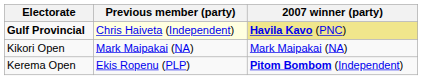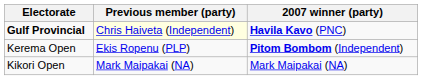 <table class="wikitable" style="text-align: left;" width="600">
 <tr>
 <th>Electorate</th>
 <th>Previous member (party)</th>
 <th>2007 winner (party)</th>
 </tr>
 <tr>
 <td><strong>Gulf Provincial</strong></td>
 <td style="background: lightyellow;"><a href='#'>Chris Haiveta</a> (<a href='#'>Independent</a>)</td>
-<td style="background: khaki;"><strong><a href='#'>Havila Kavo</a></strong> (<a href='#'>PNC</a>) </td>
+<td><strong><a href='#'>Havila Kavo</a></strong> (<a href='#'>PNC</a>) </td>
+</tr>
+<tr>
+<td>Kerema Open</td>
+<td><a href='#'>Ekis Ropenu</a> (<a href='#'>PLP</a>)</td>
+<td><strong><a href='#'>Pitom Bombom</a></strong> (<a href='#'>Independent</a>) </td>
 </tr>
 <tr>
 <td>Kikori Open</td>
 <td><a href='#'>Mark Maipakai</a> (<a href='#'>NA</a>)</td>
 <td><a href='#'>Mark Maipakai</a> (<a href='#'>NA</a>) </td>
 </tr>
-<tr>
-<td>Kerema Open</td>
-<td><a href='#'>Ekis Ropenu</a> (<a href='#'>PLP</a>)</td>
-<td><strong><a href='#'>Pitom Bombom</a></strong> (<a href='#'>Independent</a>) </td>
-</tr>
 </table>
